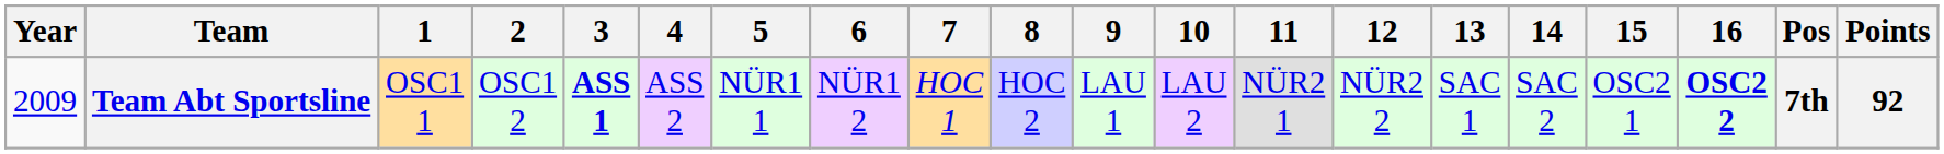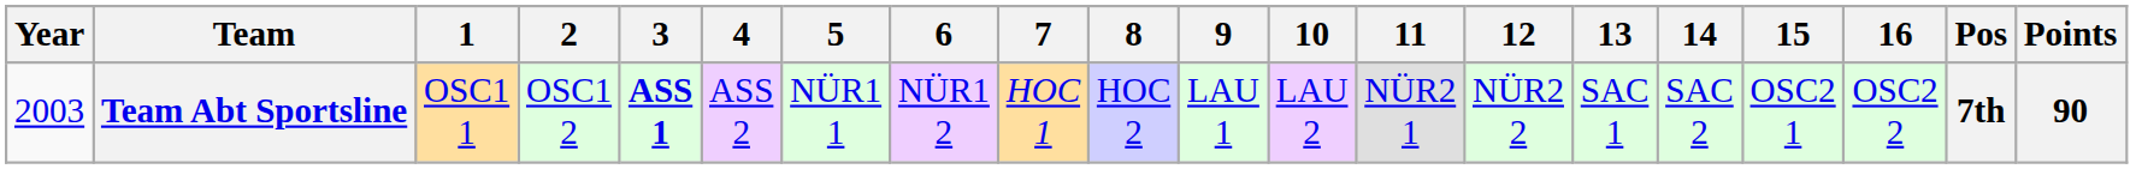 <table class="wikitable" style="text-align:center; font-size:85%">
 <tr>
 <th>Year</th>
 <th>Team</th>
 <th>1</th>
 <th>2</th>
 <th>3</th>
 <th>4</th>
 <th>5</th>
 <th>6</th>
 <th>7</th>
 <th>8</th>
 <th>9</th>
 <th>10</th>
 <th>11</th>
 <th>12</th>
 <th>13</th>
 <th>14</th>
 <th>15</th>
 <th>16</th>
 <th>Pos</th>
 <th>Points</th>
 </tr>
 <tr>
-<td><a href='#'>2009</a></td>
+<td><a href='#'>2003</a></td>
 <th nowrap><a href='#'>Team Abt Sportsline</a></th>
 <td style="background:#FFDF9F;"><a href='#'>OSC1<br>1</a><br></td>
 <td style="background:#DFFFDF;"><a href='#'>OSC1<br>2</a><br></td>
 <td style="background:#DFFFDF;"><strong><a href='#'>ASS<br>1</a><br></strong></td>
 <td style="background:#EFCFFF;"><a href='#'>ASS<br>2</a><br></td>
 <td style="background:#DFFFDF;"><a href='#'>NÜR1<br>1</a><br></td>
 <td style="background:#EFCFFF;"><a href='#'>NÜR1<br>2</a><br></td>
 <td style="background:#FFDF9F;"><em><a href='#'>HOC<br>1</a></em><br></td>
 <td style="background:#CFCFFF;"><a href='#'>HOC<br>2</a><br></td>
 <td style="background:#DFFFDF;"><a href='#'>LAU<br>1</a><br></td>
 <td style="background:#EFCFFF;"><a href='#'>LAU<br>2</a><br></td>
 <td style="background:#DFDFDF;"><a href='#'>NÜR2<br>1</a><br></td>
 <td style="background:#DFFFDF;"><a href='#'>NÜR2<br>2</a><br></td>
 <td style="background:#DFFFDF;"><a href='#'>SAC<br>1</a><br></td>
 <td style="background:#DFFFDF;"><a href='#'>SAC<br>2</a><br></td>
 <td style="background:#DFFFDF;"><a href='#'>OSC2<br>1</a><br></td>
-<td style="background:#DFFFDF;"><strong><a href='#'>OSC2<br>2</a><br></strong></td>
+<td style="background:#DFFFDF;"><a href='#'>OSC2<br>2</a><br></td>
 <th>7th</th>
-<th>92</th>
+<th>90</th>
 </tr>
 </table>
